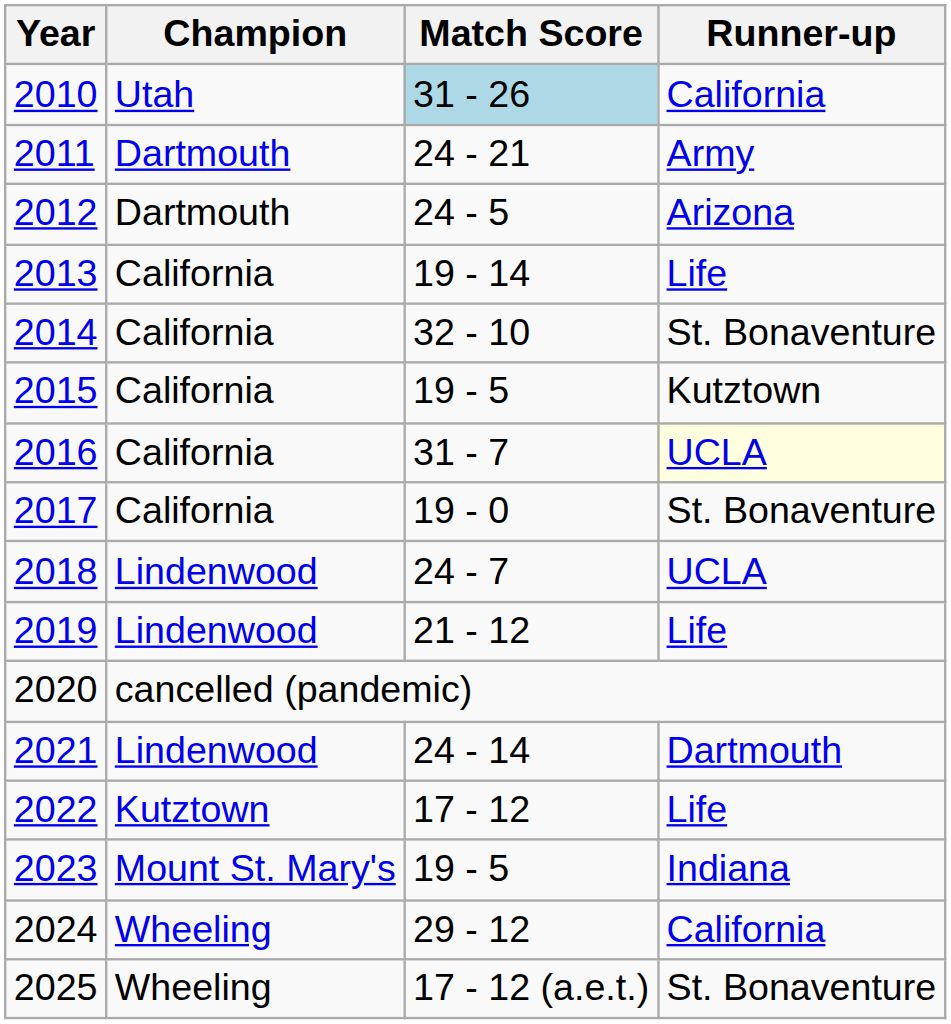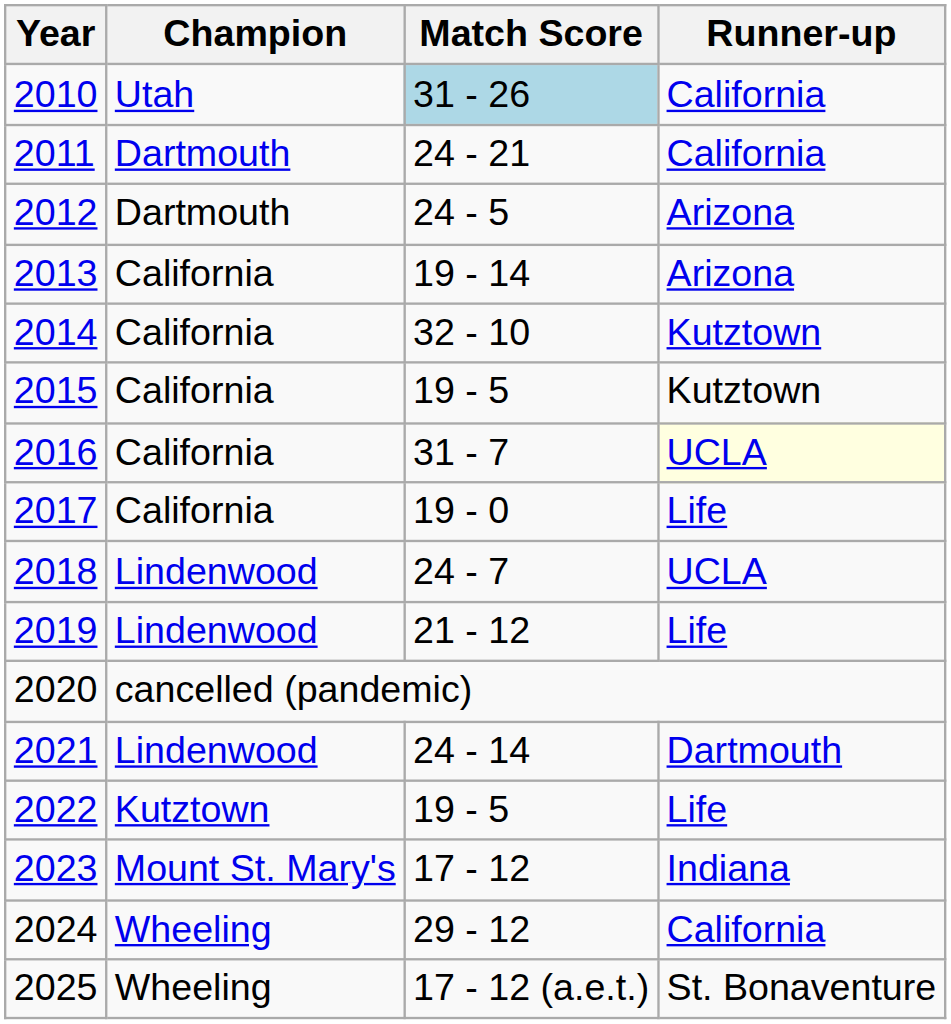 <table class="wikitable">
 <tr>
 <th>Year</th>
 <th>Champion</th>
 <th>Match Score</th>
 <th>Runner-up</th>
 </tr>
 <tr>
 <td><a href='#'>2010</a></td>
 <td><a href='#'>Utah</a></td>
 <td style="background: lightblue;">31 - 26</td>
 <td><a href='#'>California</a></td>
 </tr>
 <tr>
 <td><a href='#'>2011</a></td>
 <td><a href='#'>Dartmouth</a></td>
 <td>24 - 21</td>
-<td><a href='#'>Army</a></td>
+<td><a href='#'>California</a></td>
 </tr>
 <tr>
 <td><a href='#'>2012</a></td>
 <td>Dartmouth</td>
 <td>24 - 5</td>
 <td><a href='#'>Arizona</a></td>
 </tr>
 <tr>
 <td><a href='#'>2013</a></td>
 <td>California</td>
 <td>19 - 14</td>
-<td><a href='#'>Life</a></td>
+<td><a href='#'>Arizona</a></td>
 </tr>
 <tr>
 <td><a href='#'>2014</a></td>
 <td>California</td>
 <td>32 - 10</td>
-<td>St. Bonaventure</td>
+<td><a href='#'>Kutztown</a></td>
 </tr>
 <tr>
 <td><a href='#'>2015</a></td>
 <td>California</td>
 <td>19 - 5</td>
 <td>Kutztown</td>
 </tr>
 <tr>
 <td><a href='#'>2016</a></td>
 <td>California</td>
 <td>31 - 7</td>
 <td style="background: lightyellow;"><a href='#'>UCLA</a></td>
 </tr>
 <tr>
 <td><a href='#'>2017</a></td>
 <td>California</td>
 <td>19 - 0</td>
-<td>St. Bonaventure</td>
+<td><a href='#'>Life</a></td>
 </tr>
 <tr>
 <td><a href='#'>2018</a></td>
 <td><a href='#'>Lindenwood</a></td>
 <td>24 - 7</td>
 <td><a href='#'>UCLA</a></td>
 </tr>
 <tr>
 <td><a href='#'>2019</a></td>
 <td><a href='#'>Lindenwood</a></td>
 <td>21 - 12</td>
 <td><a href='#'>Life</a></td>
 </tr>
 <tr>
 <td>2020</td>
 <td colspan="3">cancelled (pandemic)</td>
 </tr>
 <tr>
 <td><a href='#'>2021</a></td>
 <td><a href='#'>Lindenwood</a></td>
 <td>24 - 14</td>
 <td><a href='#'>Dartmouth</a></td>
 </tr>
 <tr>
 <td><a href='#'>2022</a></td>
 <td><a href='#'>Kutztown</a></td>
-<td>17 - 12</td>
+<td>19 - 5</td>
 <td><a href='#'>Life</a></td>
 </tr>
 <tr>
 <td><a href='#'>2023</a></td>
 <td><a href='#'>Mount St. Mary's</a></td>
-<td>19 - 5</td>
+<td>17 - 12</td>
 <td><a href='#'>Indiana</a></td>
 </tr>
 <tr>
 <td>2024</td>
 <td><a href='#'>Wheeling</a></td>
 <td>29 - 12</td>
 <td><a href='#'>California</a></td>
 </tr>
 <tr>
 <td>2025</td>
 <td>Wheeling</td>
 <td>17 - 12 (a.e.t.)</td>
 <td>St. Bonaventure</td>
 </tr>
 </table>
